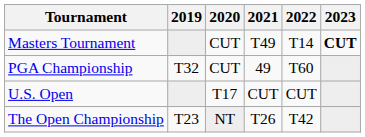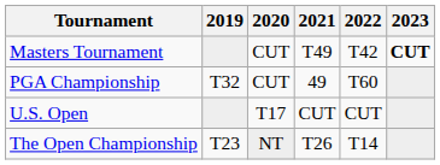 <table class="wikitable" style="font-size:95%;text-align:center;">
 <tr>
 <th>Tournament</th>
 <th>2019</th>
 <th>2020</th>
 <th>2021</th>
 <th>2022</th>
 <th>2023</th>
 </tr>
 <tr>
 <td align=left><a href='#'>Masters Tournament</a></td>
 <td style="background:#eeeeee;"></td>
 <td>CUT</td>
 <td>T49</td>
-<td>T14</td>
+<td>T42</td>
 <td><strong>CUT</strong></td>
 </tr>
 <tr>
 <td align=left><a href='#'>PGA Championship</a></td>
 <td>T32</td>
 <td>CUT</td>
 <td>49</td>
 <td>T60</td>
 <td style="background:#eeeeee;"></td>
 </tr>
 <tr>
 <td align=left><a href='#'>U.S. Open</a></td>
 <td style="background:#eeeeee;"></td>
 <td>T17</td>
 <td>CUT</td>
 <td>CUT</td>
 <td style="background:#eeeeee;"></td>
 </tr>
 <tr>
 <td align=left><a href='#'>The Open Championship</a></td>
 <td>T23</td>
 <td style="background:#eeeeee;">NT</td>
 <td>T26</td>
-<td>T42</td>
+<td>T14</td>
 <td style="background:#eeeeee;"></td>
 </tr>
 </table>
